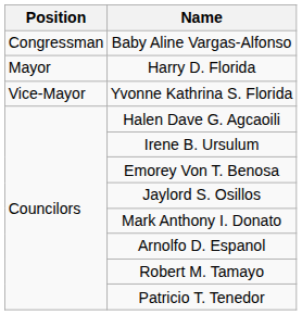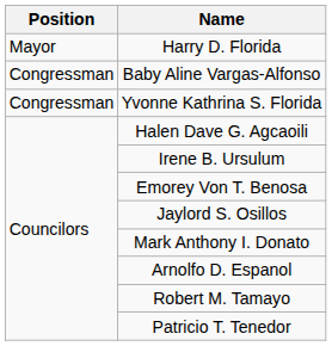 <table class="wikitable" style="line-height:1.20em; font-size:100%;">
 <tr>
 <th>Position</th>
 <th>Name</th>
 </tr>
 <tr>
+<td>Mayor</td>
+<td style="text-align:center;">Harry D. Florida</td>
+</tr>
+<tr>
 <td>Congressman</td>
 <td style="text-align:center;">Baby Aline Vargas-Alfonso</td>
 </tr>
 <tr>
-<td>Mayor</td>
-<td style="text-align:center;">Harry D. Florida</td>
-</tr>
-<tr>
-<td>Vice-Mayor</td>
+<td>Congressman</td>
 <td style="text-align:center;">Yvonne Kathrina S. Florida</td>
 </tr>
 <tr>
 <td rowspan=8>Councilors</td>
 <td style="text-align:center;">Halen Dave G. Agcaoili</td>
 </tr>
 <tr>
 <td style="text-align:center;">Irene B. Ursulum</td>
 </tr>
 <tr>
 <td style="text-align:center;">Emorey Von T. Benosa</td>
 </tr>
 <tr>
 <td style="text-align:center;">Jaylord S. Osillos</td>
 </tr>
 <tr>
 <td style="text-align:center;">Mark Anthony I. Donato</td>
 </tr>
 <tr>
 <td style="text-align:center;">Arnolfo D. Espanol</td>
 </tr>
 <tr>
 <td style="text-align:center;">Robert M. Tamayo</td>
 </tr>
 <tr>
 <td style="text-align:center;">Patricio T. Tenedor</td>
 </tr>
 </table>
